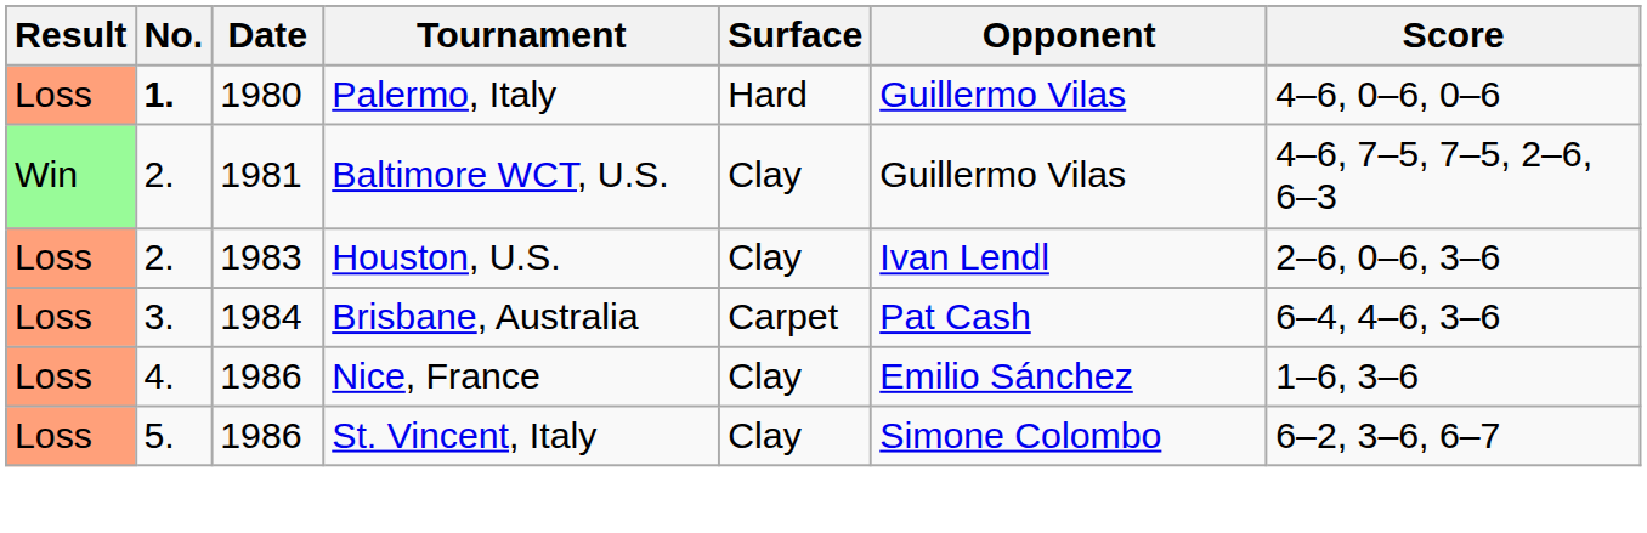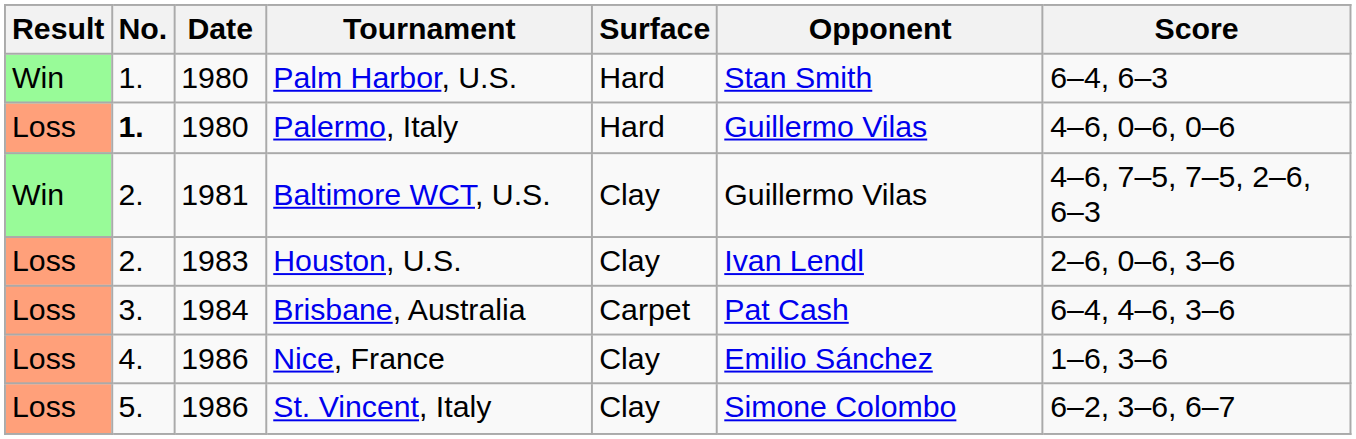 <table class="sortable wikitable" style=font-size:97%>
 <tr>
 <th style="width:40px">Result</th>
 <th style="width:20px">No.</th>
 <th style="width:40px">Date</th>
 <th style="width:160px">Tournament</th>
 <th style="width:50px">Surface</th>
 <th style="width:160px">Opponent</th>
 <th style="width:150px" class="unsortable">Score</th>
+</tr>
+<tr>
+<td style="background:#98fb98;">Win</td>
+<td>1.</td>
+<td>1980</td>
+<td><a href='#'>Palm Harbor</a>, U.S.</td>
+<td>Hard</td>
+<td> <a href='#'>Stan Smith</a></td>
+<td>6–4, 6–3</td>
 </tr>
 <tr>
 <td style="background:#ffa07a;">Loss</td>
 <td><strong>1.</strong></td>
 <td>1980</td>
 <td><a href='#'>Palermo</a>, Italy</td>
 <td>Hard</td>
 <td> <a href='#'>Guillermo Vilas</a></td>
 <td>4–6, 0–6, 0–6</td>
 </tr>
 <tr>
 <td style="background:#98fb98;">Win</td>
 <td>2.</td>
 <td>1981</td>
 <td><a href='#'>Baltimore WCT</a>, U.S.</td>
 <td>Clay</td>
 <td> Guillermo Vilas</td>
 <td>4–6, 7–5, 7–5, 2–6, 6–3</td>
 </tr>
 <tr>
 <td style="background:#ffa07a;">Loss</td>
 <td>2.</td>
 <td>1983</td>
 <td><a href='#'>Houston</a>, U.S.</td>
 <td>Clay</td>
 <td> <a href='#'>Ivan Lendl</a></td>
 <td>2–6, 0–6, 3–6</td>
 </tr>
 <tr>
 <td style="background:#ffa07a;">Loss</td>
 <td>3.</td>
 <td>1984</td>
 <td><a href='#'>Brisbane</a>, Australia</td>
 <td>Carpet</td>
 <td> <a href='#'>Pat Cash</a></td>
 <td>6–4, 4–6, 3–6</td>
 </tr>
 <tr>
 <td style="background:#ffa07a;">Loss</td>
 <td>4.</td>
 <td>1986</td>
 <td><a href='#'>Nice</a>, France</td>
 <td>Clay</td>
 <td> <a href='#'>Emilio Sánchez</a></td>
 <td>1–6, 3–6</td>
 </tr>
 <tr>
 <td style="background:#ffa07a;">Loss</td>
 <td>5.</td>
 <td>1986</td>
 <td><a href='#'>St. Vincent</a>, Italy</td>
 <td>Clay</td>
 <td> <a href='#'>Simone Colombo</a></td>
 <td>6–2, 3–6, 6–7</td>
 </tr>
 </table>
